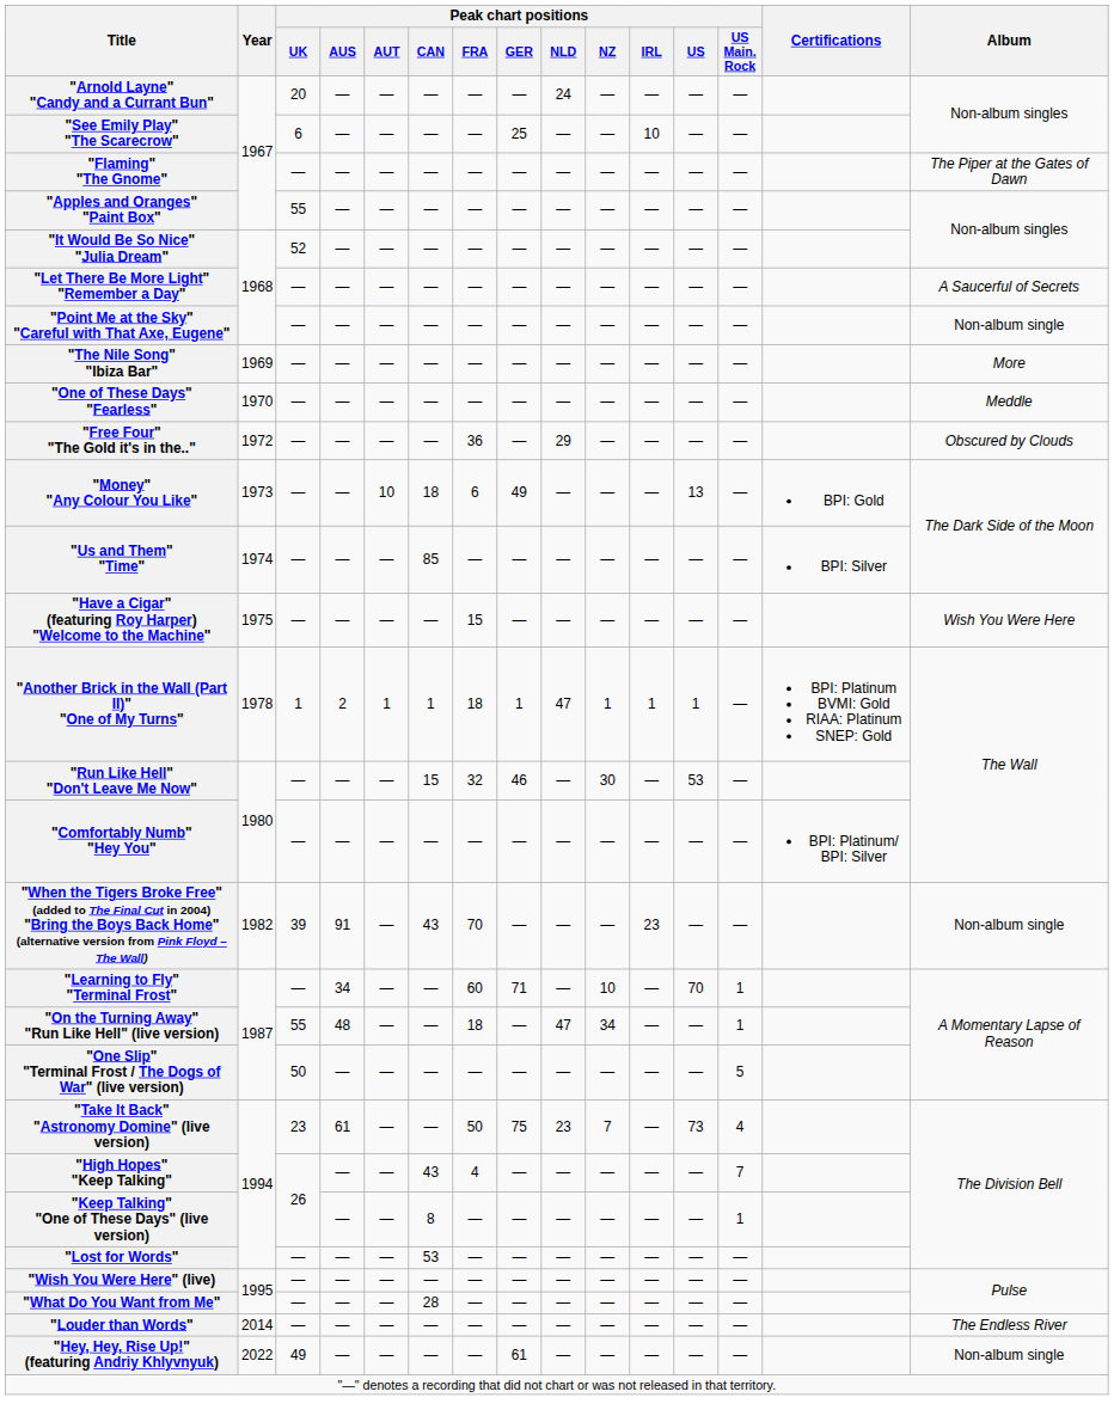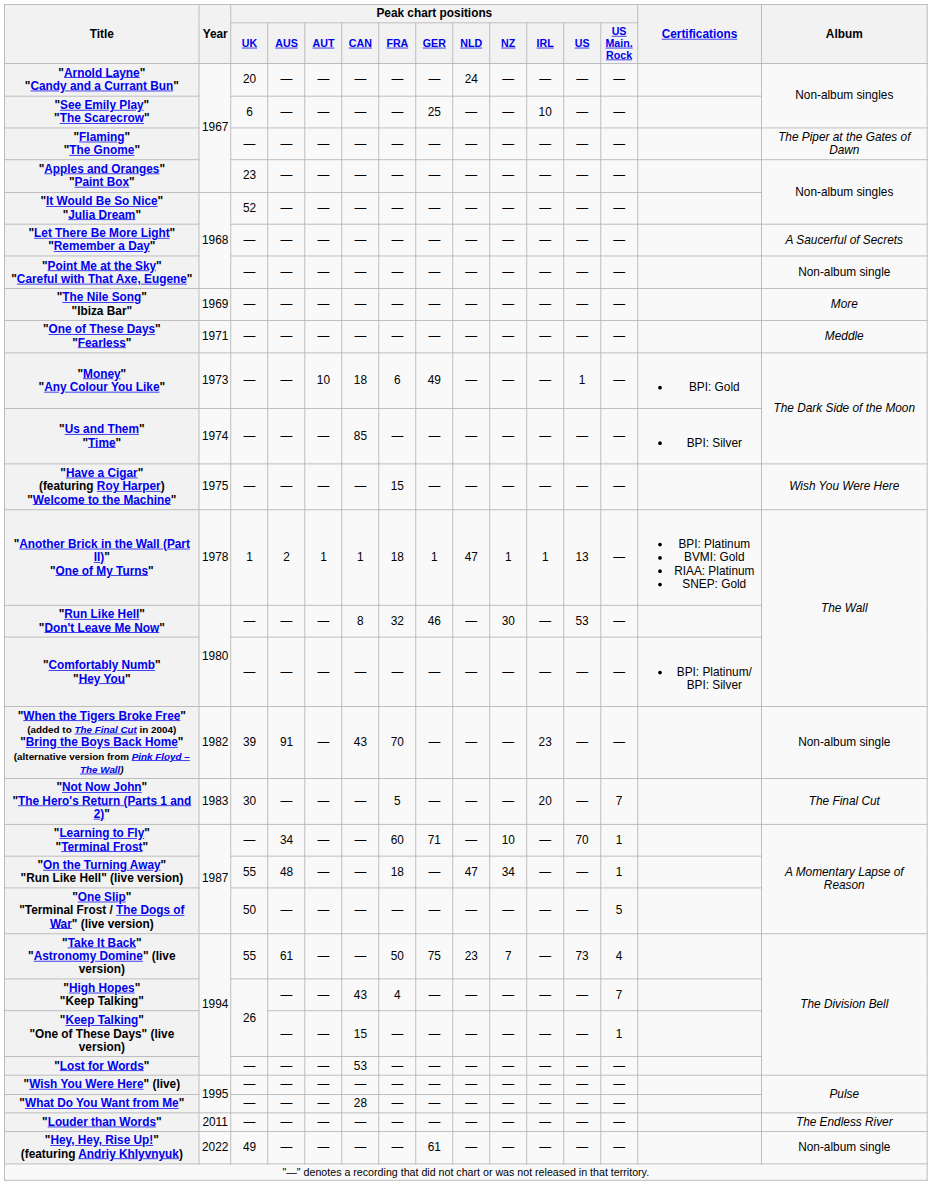 <table class="wikitable plainrowheaders" style="text-align:center;">
 <tr>
 <th scope="col" rowspan="2" style="width:16em;">Title</th>
 <th scope="col" rowspan="2">Year</th>
 <th scope="col" colspan="11">Peak chart positions</th>
 <th scope="col" rowspan="2" style="width:10em;"><a href='#'>Certifications</a></th>
 <th scope="col" rowspan="2">Album</th>
 </tr>
 <tr>
 <th scope="col" style="width:3em;font-size:90%;"><a href='#'>UK</a><br></th>
 <th scope="col" style="width:3em;font-size:90%;"><a href='#'>AUS</a><br></th>
 <th scope="col" style="width:3em;font-size:90%;"><a href='#'>AUT</a><br></th>
 <th scope="col" style="width:3em;font-size:90%;"><a href='#'>CAN</a><br></th>
 <th scope="col" style="width:3em;font-size:90%;"><a href='#'>FRA</a><br></th>
 <th scope="col" style="width:3em;font-size:90%;"><a href='#'>GER</a><br></th>
 <th scope="col" style="width:3em;font-size:90%;"><a href='#'>NLD</a><br></th>
 <th scope="col" style="width:3em;font-size:90%;"><a href='#'>NZ</a><br></th>
 <th scope="col" style="width:3em;font-size:90%;"><a href='#'>IRL</a><br></th>
 <th scope="col" style="width:3em;font-size:90%;"><a href='#'>US</a><br></th>
 <th scope="col" style="width:3em;font-size:90%;"><a href='#'>US<br>Main.<br>Rock</a><br></th>
 </tr>
 <tr>
 <th scope="row">"<a href='#'>Arnold Layne</a>"<br>"<a href='#'>Candy and a Currant Bun</a>"</th>
 <td rowspan="4">1967</td>
 <td>20</td>
 <td>—</td>
 <td>—</td>
 <td>—</td>
 <td>—</td>
 <td>—</td>
 <td>24</td>
 <td>—</td>
 <td>—</td>
 <td>—</td>
 <td>—</td>
 <td></td>
 <td rowspan="2">Non-album singles</td>
 </tr>
 <tr>
 <th scope="row">"<a href='#'>See Emily Play</a>"<br>"<a href='#'>The Scarecrow</a>"</th>
 <td>6</td>
 <td>—</td>
 <td>—</td>
 <td>—</td>
 <td>—</td>
 <td>25</td>
 <td>—</td>
 <td>—</td>
 <td>10</td>
 <td>—</td>
 <td>—</td>
 <td></td>
 </tr>
 <tr>
 <th scope="row">"<a href='#'>Flaming</a>"<br>"<a href='#'>The Gnome</a>"</th>
 <td>—</td>
 <td>—</td>
 <td>—</td>
 <td>—</td>
 <td>—</td>
 <td>—</td>
 <td>—</td>
 <td>—</td>
 <td>—</td>
 <td>—</td>
 <td>—</td>
 <td></td>
 <td><em>The Piper at the Gates of Dawn</em></td>
 </tr>
 <tr>
 <th scope="row">"<a href='#'>Apples and Oranges</a>"<br>"<a href='#'>Paint Box</a>"</th>
-<td>55</td>
+<td>23</td>
 <td>—</td>
 <td>—</td>
 <td>—</td>
 <td>—</td>
 <td>—</td>
 <td>—</td>
 <td>—</td>
 <td>—</td>
 <td>—</td>
 <td>—</td>
 <td></td>
 <td rowspan="2">Non-album singles</td>
 </tr>
 <tr>
 <th scope="row">"<a href='#'>It Would Be So Nice</a>"<br>"<a href='#'>Julia Dream</a>"</th>
 <td rowspan="3">1968</td>
 <td>52</td>
 <td>—</td>
 <td>—</td>
 <td>—</td>
 <td>—</td>
 <td>—</td>
 <td>—</td>
 <td>—</td>
 <td>—</td>
 <td>—</td>
 <td>—</td>
 <td></td>
 </tr>
 <tr>
 <th scope="row">"<a href='#'>Let There Be More Light</a>"<br>"<a href='#'>Remember a Day</a>"</th>
 <td>—</td>
 <td>—</td>
 <td>—</td>
 <td>—</td>
 <td>—</td>
 <td>—</td>
 <td>—</td>
 <td>—</td>
 <td>—</td>
 <td>—</td>
 <td>—</td>
 <td></td>
 <td><em>A Saucerful of Secrets</em></td>
 </tr>
 <tr>
 <th scope="row">"<a href='#'>Point Me at the Sky</a>"<br>"<a href='#'>Careful with That Axe, Eugene</a>"</th>
 <td>—</td>
 <td>—</td>
 <td>—</td>
 <td>—</td>
 <td>—</td>
 <td>—</td>
 <td>—</td>
 <td>—</td>
 <td>—</td>
 <td>—</td>
 <td>—</td>
 <td></td>
 <td>Non-album single</td>
 </tr>
 <tr>
 <th scope="row">"<a href='#'>The Nile Song</a>"<br>"Ibiza Bar"</th>
 <td>1969</td>
 <td>—</td>
 <td>—</td>
 <td>—</td>
 <td>—</td>
 <td>—</td>
 <td>—</td>
 <td>—</td>
 <td>—</td>
 <td>—</td>
 <td>—</td>
 <td>—</td>
 <td></td>
 <td><em>More</em></td>
 </tr>
 <tr>
 <th scope="row">"<a href='#'>One of These Days</a>"<br>"<a href='#'>Fearless</a>"</th>
-<td>1970</td>
+<td>1971</td>
 <td>—</td>
 <td>—</td>
 <td>—</td>
 <td>—</td>
 <td>—</td>
 <td>—</td>
 <td>—</td>
 <td>—</td>
 <td>—</td>
 <td>—</td>
 <td>—</td>
 <td></td>
 <td><em>Meddle</em></td>
 </tr>
 <tr>
-<th scope="row">"<a href='#'>Free Four</a>"<br>"The Gold it's in the.."</th>
-<td>1972</td>
-<td>—</td>
-<td>—</td>
-<td>—</td>
-<td>—</td>
-<td>36</td>
-<td>—</td>
-<td>29</td>
-<td>—</td>
-<td>—</td>
-<td>—</td>
-<td>—</td>
-<td></td>
-<td><em>Obscured by Clouds</em></td>
-</tr>
-<tr>
 <th scope="row">"<a href='#'>Money</a>"<br>"<a href='#'>Any Colour You Like</a>"</th>
 <td>1973</td>
 <td>—</td>
 <td>—</td>
 <td>10</td>
 <td>18</td>
 <td>6</td>
 <td>49</td>
 <td>—</td>
 <td>—</td>
 <td>—</td>
-<td>13</td>
+<td>1</td>
 <td>—</td>
 <td><br><ul><li>BPI: Gold</li></ul></td>
 <td rowspan="2"><em>The Dark Side of the Moon</em></td>
 </tr>
 <tr>
 <th scope="row">"<a href='#'>Us and Them</a>"<br>"<a href='#'>Time</a>"</th>
 <td>1974</td>
 <td>—</td>
 <td>—</td>
 <td>—</td>
 <td>85</td>
 <td>—</td>
 <td>—</td>
 <td>—</td>
 <td>—</td>
 <td>—</td>
 <td>—</td>
 <td>—</td>
 <td><br><ul><li>BPI: Silver</li></ul></td>
 </tr>
 <tr>
 <th scope="row">"<a href='#'>Have a Cigar</a>"<br><span>(featuring <a href='#'>Roy Harper</a>)</span><br>"<a href='#'>Welcome to the Machine</a>"</th>
 <td>1975</td>
 <td>—</td>
 <td>—</td>
 <td>—</td>
 <td>—</td>
 <td>15</td>
 <td>—</td>
 <td>—</td>
 <td>—</td>
 <td>—</td>
 <td>—</td>
 <td>—</td>
 <td></td>
 <td><em>Wish You Were Here</em></td>
 </tr>
 <tr>
 <th scope="row">"<a href='#'>Another Brick in the Wall (Part II)</a>"<br>"<a href='#'>One of My Turns</a>"</th>
 <td>1978</td>
 <td>1</td>
 <td>2</td>
 <td>1</td>
 <td>1</td>
 <td>18</td>
 <td>1</td>
 <td>47</td>
 <td>1</td>
 <td>1</td>
-<td>1</td>
+<td>13</td>
 <td>—</td>
 <td><br><ul><li>BPI: Platinum</li><li>BVMI: Gold</li><li>RIAA: Platinum</li><li>SNEP: Gold</li></ul></td>
 <td rowspan="3"><em>The Wall</em></td>
 </tr>
 <tr>
 <th scope="row">"<a href='#'>Run Like Hell</a>"<br>"<a href='#'>Don't Leave Me Now</a>"</th>
 <td rowspan="2">1980</td>
 <td>—</td>
 <td>—</td>
 <td>—</td>
-<td>15</td>
+<td>8</td>
 <td>32</td>
 <td>46</td>
 <td>—</td>
 <td>30</td>
 <td>—</td>
 <td>53</td>
 <td>—</td>
 <td></td>
 </tr>
 <tr>
 <th scope="row">"<a href='#'>Comfortably Numb</a>"<br>"<a href='#'>Hey You</a>"</th>
 <td>—</td>
 <td>—</td>
 <td>—</td>
 <td>—</td>
 <td>—</td>
 <td>—</td>
 <td>—</td>
 <td>—</td>
 <td>—</td>
 <td>—</td>
 <td>—</td>
 <td><br><ul><li>BPI: Platinum/ BPI: Silver</li></ul></td>
 </tr>
 <tr>
 <th scope="row">"<a href='#'>When the Tigers Broke Free</a>" <small>(added to <em><a href='#'>The Final Cut</a></em> in 2004)</small><br>"<a href='#'>Bring the Boys Back Home</a>" <small>(alternative version from <em><a href='#'>Pink Floyd – The Wall</a>)</em></small></th>
 <td>1982</td>
 <td>39</td>
 <td>91</td>
 <td>—</td>
 <td>43</td>
 <td>70</td>
 <td>—</td>
 <td>—</td>
 <td>—</td>
 <td>23</td>
 <td>—</td>
 <td>—</td>
 <td></td>
 <td>Non-album single</td>
+</tr>
+<tr>
+<th scope="row">"<a href='#'>Not Now John</a>"<br>"<a href='#'>The Hero's Return (Parts 1 and 2)</a>"</th>
+<td>1983</td>
+<td>30</td>
+<td>—</td>
+<td>—</td>
+<td>—</td>
+<td>5</td>
+<td>—</td>
+<td>—</td>
+<td>—</td>
+<td>20</td>
+<td>—</td>
+<td>7</td>
+<td></td>
+<td><em>The Final Cut</em></td>
 </tr>
 <tr>
 <th scope="row">"<a href='#'>Learning to Fly</a>"<br>"<a href='#'>Terminal Frost</a>"</th>
 <td rowspan="3">1987</td>
 <td>—</td>
 <td>34</td>
 <td>—</td>
 <td>—</td>
 <td>60</td>
 <td>71</td>
 <td>—</td>
 <td>10</td>
 <td>—</td>
 <td>70</td>
 <td>1</td>
 <td></td>
 <td rowspan="3"><em>A Momentary Lapse of Reason</em></td>
 </tr>
 <tr>
 <th scope="row">"<a href='#'>On the Turning Away</a>"<br>"Run Like Hell" (live version)</th>
 <td>55</td>
 <td>48</td>
 <td>—</td>
 <td>—</td>
 <td>18</td>
 <td>—</td>
 <td>47</td>
 <td>34</td>
 <td>—</td>
 <td>—</td>
 <td>1</td>
 <td></td>
 </tr>
 <tr>
 <th scope="row">"<a href='#'>One Slip</a>"<br>"Terminal Frost / <a href='#'>The Dogs of War</a>" (live version)</th>
 <td>50</td>
 <td>—</td>
 <td>—</td>
 <td>—</td>
 <td>—</td>
 <td>—</td>
 <td>—</td>
 <td>—</td>
 <td>—</td>
 <td>—</td>
 <td>5</td>
 <td></td>
 </tr>
 <tr>
 <th scope="row">"<a href='#'>Take It Back</a>"<br>"<a href='#'>Astronomy Domine</a>" (live version)</th>
 <td rowspan="4">1994</td>
-<td>23</td>
+<td>55</td>
 <td>61</td>
 <td>—</td>
 <td>—</td>
 <td>50</td>
 <td>75</td>
 <td>23</td>
 <td>7</td>
 <td>—</td>
 <td>73</td>
 <td>4</td>
 <td></td>
 <td rowspan="4"><em>The Division Bell</em></td>
 </tr>
 <tr>
 <th scope="row">"<a href='#'>High Hopes</a>"<br>"Keep Talking"</th>
 <td rowspan="2">26</td>
 <td>—</td>
 <td>—</td>
 <td>43</td>
 <td>4</td>
 <td>—</td>
 <td>—</td>
 <td>—</td>
 <td>—</td>
 <td>—</td>
 <td>7</td>
 <td></td>
 </tr>
 <tr>
 <th scope="row">"<a href='#'>Keep Talking</a>"<br>"One of These Days" (live version)</th>
 <td>—</td>
 <td>—</td>
-<td>8</td>
+<td>15</td>
 <td>—</td>
 <td>—</td>
 <td>—</td>
 <td>—</td>
 <td>—</td>
 <td>—</td>
 <td>1</td>
 <td></td>
 </tr>
 <tr>
 <th scope="row">"<a href='#'>Lost for Words</a>"</th>
 <td>—</td>
 <td>—</td>
 <td>—</td>
 <td>53</td>
 <td>—</td>
 <td>—</td>
 <td>—</td>
 <td>—</td>
 <td>—</td>
 <td>—</td>
 <td>—</td>
 <td></td>
 </tr>
 <tr>
 <th scope="row">"<a href='#'>Wish You Were Here</a>" (live)</th>
 <td rowspan="2">1995</td>
 <td>—</td>
 <td>—</td>
 <td>—</td>
 <td>—</td>
 <td>—</td>
 <td>—</td>
 <td>—</td>
 <td>—</td>
 <td>—</td>
 <td>—</td>
 <td>—</td>
 <td></td>
 <td rowspan="2"><em>Pulse</em></td>
 </tr>
 <tr>
 <th scope="row">"<a href='#'>What Do You Want from Me</a>"</th>
 <td>—</td>
 <td>—</td>
 <td>—</td>
 <td>28</td>
 <td>—</td>
 <td>—</td>
 <td>—</td>
 <td>—</td>
 <td>—</td>
 <td>—</td>
 <td>—</td>
 <td></td>
 </tr>
 <tr>
 <th scope="row">"<a href='#'>Louder than Words</a>"</th>
-<td>2014</td>
+<td>2011</td>
 <td>—</td>
 <td>—</td>
 <td>—</td>
 <td>—</td>
 <td>—</td>
 <td>—</td>
 <td>—</td>
 <td>—</td>
 <td>—</td>
 <td>—</td>
 <td>—</td>
 <td></td>
 <td><em>The Endless River</em></td>
 </tr>
 <tr>
 <th scope="row">"<a href='#'>Hey, Hey, Rise Up!</a>"<br><span>(featuring <a href='#'>Andriy Khlyvnyuk</a>)</span></th>
 <td>2022</td>
 <td>49</td>
 <td>—</td>
 <td>—</td>
 <td>—</td>
 <td>—</td>
 <td>61</td>
 <td>—</td>
 <td>—</td>
 <td>—</td>
 <td>—</td>
 <td>—</td>
 <td></td>
 <td>Non-album single</td>
 </tr>
 <tr>
 <td colspan="15" style="font-size:90%">"—" denotes a recording that did not chart or was not released in that territory.</td>
 </tr>
 </table>
